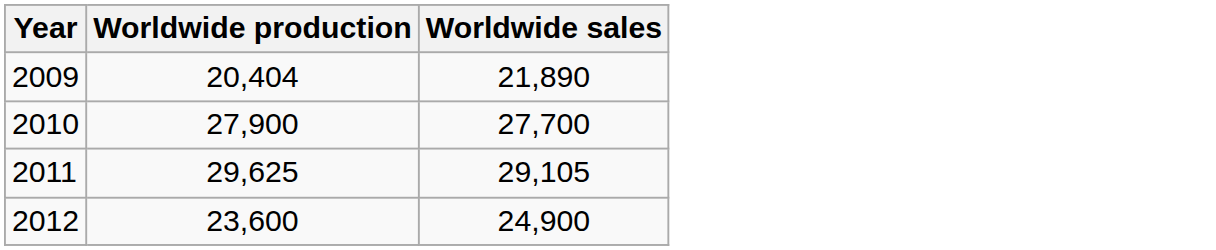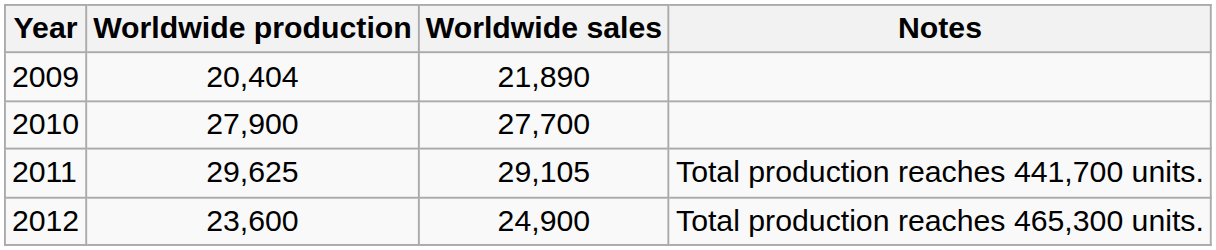 <table class="wikitable" style=";">
 <tr align="center">
 <th>Year</th>
 <th>Worldwide production</th>
 <th>Worldwide sales</th>
+<th>Notes</th>
 </tr>
 <tr>
 <td>2009</td>
 <td align="center">20,404</td>
 <td align="center">21,890</td>
+<td></td>
 </tr>
 <tr>
 <td>2010</td>
 <td align="center">27,900</td>
 <td align="center">27,700</td>
+<td></td>
 </tr>
 <tr>
 <td>2011</td>
 <td align="center">29,625</td>
 <td align="center">29,105</td>
+<td>Total production reaches 441,700 units.</td>
 </tr>
 <tr>
 <td>2012</td>
 <td align="center">23,600</td>
 <td align="center">24,900</td>
+<td>Total production reaches 465,300 units.</td>
 </tr>
 </table>
